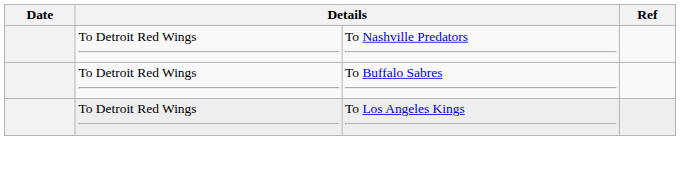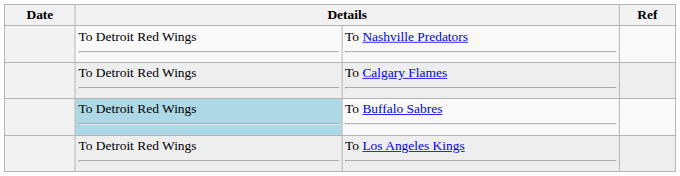 <table class="wikitable plainrowheaders" style="width: 50em;">
 <tr>
 <th scope="col">Date</th>
 <th scope="col" colspan="2">Details</th>
 <th scope="col">Ref</th>
 </tr>
 <tr>
 <th scope="row"></th>
 <td valign="top">To Detroit Red Wings <hr></td>
 <td valign="top">To <a href='#'>Nashville Predators</a> <hr></td>
 <td></td>
 </tr>
+<tr bgcolor="#eeeeee">
+<th scope="row"></th>
+<td valign="top">To Detroit Red Wings <hr></td>
+<td valign="top">To <a href='#'>Calgary Flames</a> <hr></td>
+<td></td>
+</tr>
 <tr>
 <th scope="row"></th>
-<td valign="top">To Detroit Red Wings <hr></td>
+<td valign="top" style="background: lightblue;">To Detroit Red Wings <hr></td>
 <td valign="top">To <a href='#'>Buffalo Sabres</a> <hr></td>
 <td></td>
 </tr>
 <tr bgcolor="#eeeeee">
 <th scope="row"></th>
 <td valign="top">To Detroit Red Wings <hr></td>
 <td valign="top">To <a href='#'>Los Angeles Kings</a> <hr></td>
 <td></td>
 </tr>
 </table>
